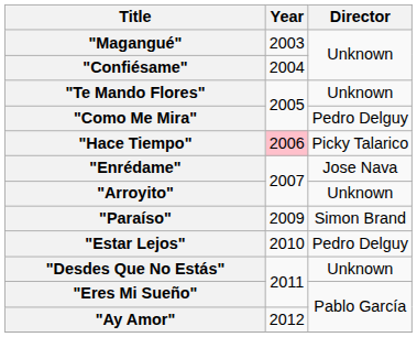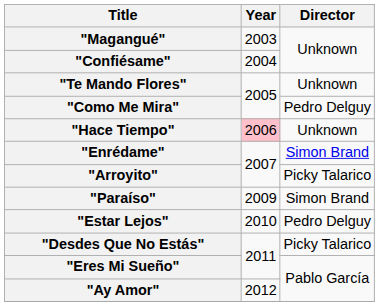 <table class="wikitable plainrowheaders" style="text-align:center;" border="1">
 <tr>
 <th scope="col" style="width:16em;">Title</th>
 <th scope="col">Year</th>
 <th scope="col">Director</th>
 </tr>
 <tr>
 <th scope="row">"Magangué"</th>
 <td rowspan="1">2003</td>
 <td rowspan="2">Unknown</td>
 </tr>
 <tr>
 <th scope="row">"Confiésame"</th>
 <td rowspan="1">2004</td>
 </tr>
 <tr>
 <th scope="row">"Te Mando Flores"</th>
 <td rowspan="2">2005</td>
 <td>Unknown</td>
 </tr>
 <tr>
 <th scope="row">"Como Me Mira"</th>
 <td>Pedro Delguy</td>
 </tr>
 <tr>
 <th scope="row">"Hace Tiempo"</th>
 <td rowspan="1" style="background: pink;">2006</td>
-<td>Picky Talarico</td>
+<td>Unknown</td>
 </tr>
 <tr>
 <th scope="row">"Enrédame"</th>
 <td rowspan="2">2007</td>
-<td>Jose Nava</td>
+<td><a href='#'>Simon Brand</a></td>
 </tr>
 <tr>
 <th scope="row">"Arroyito"</th>
-<td>Unknown</td>
+<td>Picky Talarico</td>
 </tr>
 <tr>
 <th scope="row">"Paraíso"</th>
 <td rowspan="1">2009</td>
 <td>Simon Brand</td>
 </tr>
 <tr>
 <th scope="row">"Estar Lejos"</th>
 <td rowspan="1">2010</td>
 <td>Pedro Delguy</td>
 </tr>
 <tr>
 <th scope="row">"Desdes Que No Estás"</th>
 <td rowspan="2">2011</td>
-<td>Unknown</td>
+<td>Picky Talarico</td>
 </tr>
 <tr>
 <th scope="row">"Eres Mi Sueño"</th>
 <td rowspan="2">Pablo García</td>
 </tr>
 <tr>
 <th scope="row">"Ay Amor"</th>
 <td rowspan="1">2012</td>
 </tr>
 <tr>
 </tr>
 </table>
